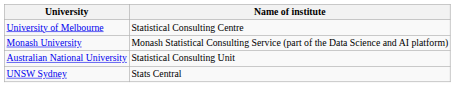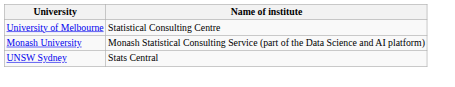 <table class="wikitable">
 <tr>
 <th>University</th>
 <th>Name of institute</th>
 </tr>
 <tr>
 <td><a href='#'>University of Melbourne</a></td>
 <td>Statistical Consulting Centre</td>
 </tr>
 <tr>
 <td><a href='#'>Monash University</a></td>
 <td>Monash Statistical Consulting Service (part of the Data Science and AI platform)</td>
 </tr>
 <tr>
-<td><a href='#'>Australian National University</a></td>
-<td>Statistical Consulting Unit </td>
-</tr>
-<tr>
 <td><a href='#'>UNSW Sydney</a></td>
 <td>Stats Central </td>
 </tr>
 </table>
